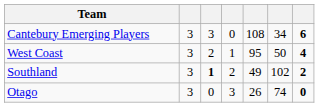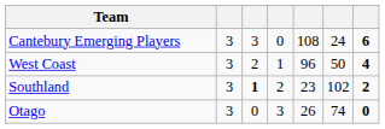 <table class="wikitable" style="text-align:center">
 <tr>
 <th width="220">Team</th>
 <th width="20"></th>
 <th width="20"></th>
 <th width="20"></th>
 <th width="25"></th>
 <th width="25"></th>
 <th width="20"></th>
 </tr>
 <tr>
 <td style="text-align:left;"><a href='#'>Cantebury Emerging Players</a></td>
 <td>3</td>
 <td>3</td>
 <td>0</td>
 <td>108</td>
-<td>34</td>
+<td>24</td>
 <td><strong>6</strong></td>
 </tr>
 <tr>
 <td style="text-align:left;"><a href='#'>West Coast</a></td>
 <td>3</td>
 <td>2</td>
 <td>1</td>
-<td>95</td>
+<td>96</td>
 <td>50</td>
 <td><strong>4</strong></td>
 </tr>
 <tr>
 <td style="text-align:left;"><a href='#'>Southland</a></td>
 <td>3</td>
 <td><strong>1</strong></td>
 <td>2</td>
-<td>49</td>
+<td>23</td>
 <td>102</td>
 <td><strong>2</strong></td>
 </tr>
 <tr>
 <td style="text-align:left;"><a href='#'>Otago</a></td>
 <td>3</td>
 <td>0</td>
 <td>3</td>
 <td>26</td>
 <td>74</td>
 <td><strong>0</strong></td>
 </tr>
 </table>
